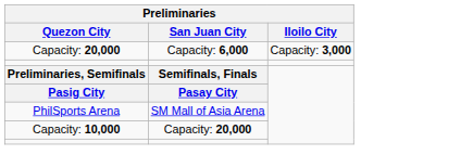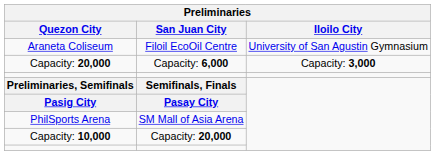 <table class="wikitable" style="text-align:center">
 <tr>
 <th colspan="3">Preliminaries</th>
 </tr>
 <tr>
 <th><a href='#'>Quezon City</a></th>
 <th><a href='#'>San Juan City</a></th>
 <th><a href='#'>Iloilo City</a></th>
+</tr>
+<tr>
+<td><a href='#'>Araneta Coliseum</a></td>
+<td><a href='#'>Filoil EcoOil Centre</a></td>
+<td><a href='#'>University of San Agustin</a> Gymnasium</td>
 </tr>
 <tr>
 <td>Capacity: <strong>20,000</strong></td>
 <td>Capacity: <strong>6,000</strong></td>
 <td>Capacity: <strong>3,000</strong></td>
 </tr>
 <tr>
 <td></td>
 <td></td>
 <td></td>
 </tr>
 <tr>
 <th>Preliminaries, Semifinals</th>
 <th>Semifinals, Finals</th>
 </tr>
 <tr>
 <th><a href='#'>Pasig City</a></th>
 <th><a href='#'>Pasay City</a></th>
 </tr>
 <tr>
 <td><a href='#'>PhilSports Arena</a></td>
 <td><a href='#'>SM Mall of Asia Arena</a></td>
 </tr>
 <tr>
 <td>Capacity: <strong>10,000</strong></td>
 <td>Capacity: <strong>20,000</strong></td>
 </tr>
 <tr>
 <td></td>
 <td></td>
 </tr>
 </table>
